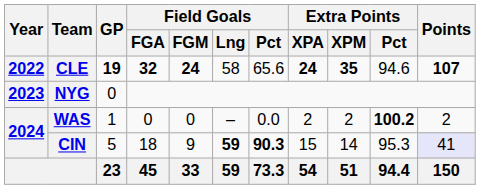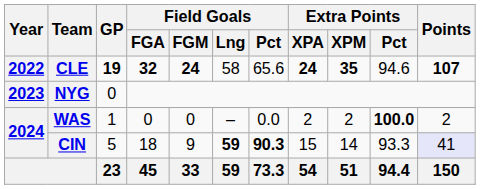 <table class="wikitable" style="text-align:center;">
 <tr>
 <th rowspan="2">Year</th>
 <th rowspan="2">Team</th>
 <th rowspan="2">GP</th>
 <th colspan="4">Field Goals</th>
 <th colspan="3">Extra Points</th>
 <th rowspan="2">Points</th>
 </tr>
 <tr>
 <th>FGA</th>
 <th>FGM</th>
 <th>Lng</th>
 <th>Pct</th>
 <th>XPA</th>
 <th>XPM</th>
 <th>Pct</th>
 </tr>
 <tr>
 <th><a href='#'>2022</a></th>
 <th><a href='#'>CLE</a></th>
 <td><strong>19</strong></td>
 <td><strong>32</strong></td>
 <td><strong>24</strong></td>
 <td>58</td>
 <td>65.6</td>
 <td><strong>24</strong></td>
 <td><strong>35</strong></td>
 <td>94.6</td>
 <td><strong>107</strong></td>
 </tr>
 <tr>
 <th><a href='#'>2023</a></th>
 <th><a href='#'>NYG</a></th>
 <td>0</td>
 <td colspan="8"></td>
 </tr>
 <tr>
 <th rowspan="2"><a href='#'>2024</a></th>
 <th><a href='#'>WAS</a></th>
 <td>1</td>
 <td>0</td>
 <td>0</td>
 <td>–</td>
 <td>0.0</td>
 <td>2</td>
 <td>2</td>
-<td><strong>100.2</strong></td>
+<td><strong>100.0</strong></td>
 <td>2</td>
 </tr>
 <tr>
 <th><a href='#'>CIN</a></th>
 <td>5</td>
 <td>18</td>
 <td>9</td>
 <td><strong>59</strong></td>
 <td><strong>90.3</strong></td>
 <td>15</td>
 <td>14</td>
-<td>95.3</td>
+<td>93.3</td>
 <td style="background: lavender;">41</td>
 </tr>
 <tr>
 <th colspan="2"></th>
 <th>23</th>
 <th>45</th>
 <th>33</th>
 <th>59</th>
 <th>73.3</th>
 <th>54</th>
 <th>51</th>
 <th>94.4</th>
 <th>150</th>
 </tr>
 </table>
